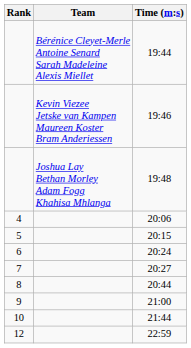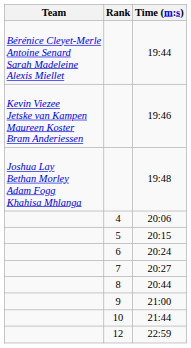 <table class="wikitable sortable" style="text-align:center;">
 <tr>
+<th>Team</th>
 <th>Rank</th>
-<th>Team</th>
 <th>Time (<a href='#'>m</a>:<a href='#'>s</a>)</th>
 </tr>
 <tr>
+<td align=left><br><em><a href='#'>Bérénice Cleyet-Merle</a><br><a href='#'>Antoine Senard</a><br><a href='#'>Sarah Madeleine</a><br><a href='#'>Alexis Miellet</a></em></td>
 <td></td>
-<td align=left><br><em><a href='#'>Bérénice Cleyet-Merle</a><br><a href='#'>Antoine Senard</a><br><a href='#'>Sarah Madeleine</a><br><a href='#'>Alexis Miellet</a></em></td>
 <td>19:44</td>
 </tr>
 <tr>
+<td align=left><br><em><a href='#'>Kevin Viezee</a><br><a href='#'>Jetske van Kampen</a><br><a href='#'>Maureen Koster</a><br><a href='#'>Bram Anderiessen</a></em></td>
 <td></td>
-<td align=left><br><em><a href='#'>Kevin Viezee</a><br><a href='#'>Jetske van Kampen</a><br><a href='#'>Maureen Koster</a><br><a href='#'>Bram Anderiessen</a></em></td>
 <td>19:46</td>
 </tr>
 <tr>
+<td align=left><br><em><a href='#'>Joshua Lay</a><br><a href='#'>Bethan Morley</a><br><a href='#'>Adam Fogg</a><br><a href='#'>Khahisa Mhlanga</a></em></td>
 <td></td>
-<td align=left><br><em><a href='#'>Joshua Lay</a><br><a href='#'>Bethan Morley</a><br><a href='#'>Adam Fogg</a><br><a href='#'>Khahisa Mhlanga</a></em></td>
 <td>19:48</td>
 </tr>
 <tr>
+<td align=left><br><em><a href='#'></a></em></td>
 <td>4</td>
-<td align=left><br><em><a href='#'></a></em></td>
 <td>20:06</td>
 </tr>
 <tr>
+<td align=left><br><em><a href='#'></a></em></td>
 <td>5</td>
-<td align=left><br><em><a href='#'></a></em></td>
 <td>20:15</td>
 </tr>
 <tr>
+<td align=left><br><em><a href='#'></a></em></td>
 <td>6</td>
-<td align=left><br><em><a href='#'></a></em></td>
 <td>20:24</td>
 </tr>
 <tr>
+<td align=left><br><em><a href='#'></a></em></td>
 <td>7</td>
-<td align=left><br><em><a href='#'></a></em></td>
 <td>20:27</td>
 </tr>
 <tr>
+<td align=left><br><em><a href='#'></a></em></td>
 <td>8</td>
-<td align=left><br><em><a href='#'></a></em></td>
 <td>20:44</td>
 </tr>
 <tr>
+<td align=left><br><em><a href='#'></a></em></td>
 <td>9</td>
-<td align=left><br><em><a href='#'></a></em></td>
 <td>21:00</td>
 </tr>
 <tr>
+<td align=left><br><em><a href='#'></a></em></td>
 <td>10</td>
-<td align=left><br><em><a href='#'></a></em></td>
 <td>21:44</td>
 </tr>
 <tr>
+<td align=left><br><em><a href='#'></a></em></td>
 <td>12</td>
-<td align=left><br><em><a href='#'></a></em></td>
 <td>22:59</td>
 </tr>
 </table>
